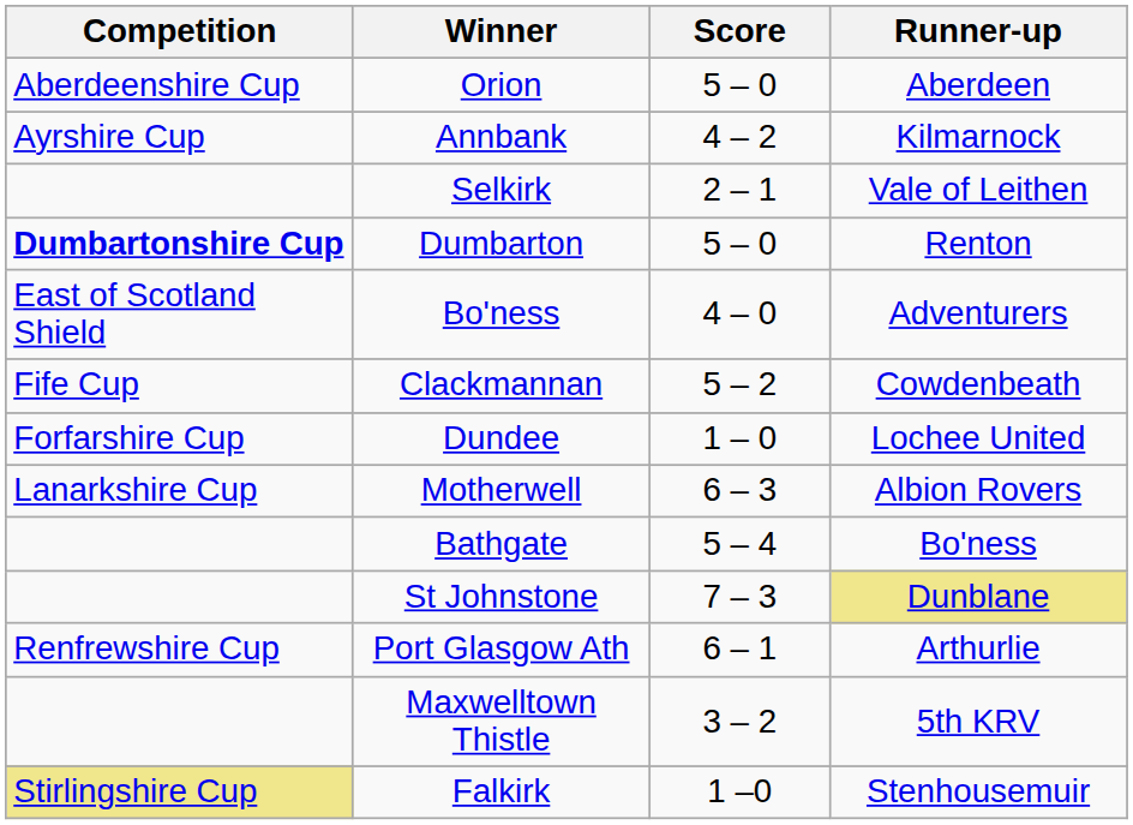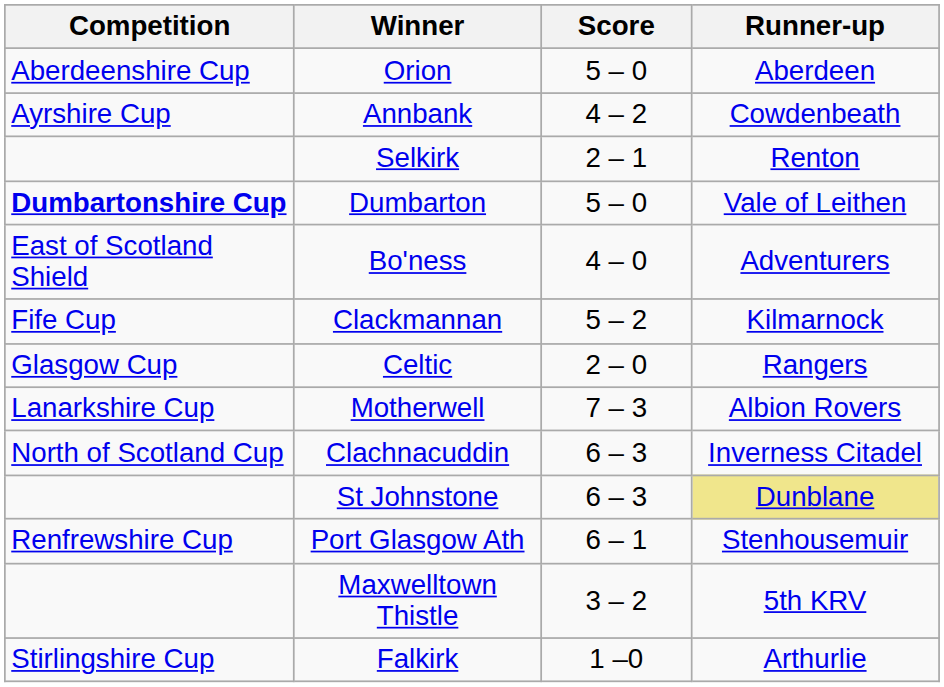 <table class="wikitable" style="text-align: center;">
 <tr>
 <th width=160>Competition</th>
 <th width=135>Winner</th>
 <th width=80>Score</th>
 <th width=135>Runner-up</th>
 </tr>
 <tr>
 <td align=left><a href='#'>Aberdeenshire Cup</a></td>
 <td><a href='#'>Orion</a></td>
 <td>5 – 0</td>
 <td><a href='#'>Aberdeen</a></td>
 </tr>
 <tr>
 <td align=left><a href='#'>Ayrshire Cup</a></td>
 <td><a href='#'>Annbank</a></td>
 <td>4 – 2</td>
-<td><a href='#'>Kilmarnock</a></td>
+<td><a href='#'>Cowdenbeath</a></td>
 </tr>
 <tr>
 <td align=left></td>
 <td><a href='#'>Selkirk</a></td>
 <td>2 – 1</td>
-<td><a href='#'>Vale of Leithen</a></td>
+<td><a href='#'>Renton</a></td>
 </tr>
 <tr>
 <td align=left><strong><a href='#'>Dumbartonshire Cup</a></strong></td>
 <td><a href='#'>Dumbarton</a></td>
 <td>5 – 0</td>
-<td><a href='#'>Renton</a></td>
+<td><a href='#'>Vale of Leithen</a></td>
 </tr>
 <tr>
 <td align=left><a href='#'>East of Scotland Shield</a></td>
 <td><a href='#'>Bo'ness</a></td>
 <td>4 – 0</td>
 <td><a href='#'>Adventurers</a></td>
 </tr>
 <tr>
 <td align=left><a href='#'>Fife Cup</a></td>
 <td><a href='#'>Clackmannan</a></td>
 <td>5 – 2</td>
-<td><a href='#'>Cowdenbeath</a></td>
+<td><a href='#'>Kilmarnock</a></td>
 </tr>
 <tr>
-<td align=left><a href='#'>Forfarshire Cup</a></td>
-<td><a href='#'>Dundee</a></td>
-<td>1 – 0</td>
-<td><a href='#'>Lochee United</a></td>
+<td align=left><a href='#'>Glasgow Cup</a></td>
+<td><a href='#'>Celtic</a></td>
+<td>2 – 0</td>
+<td><a href='#'>Rangers</a></td>
 </tr>
 <tr>
 <td align=left><a href='#'>Lanarkshire Cup</a></td>
 <td><a href='#'>Motherwell</a></td>
-<td>6 – 3</td>
+<td>7 – 3</td>
 <td><a href='#'>Albion Rovers</a></td>
 </tr>
 <tr>
-<td align=left></td>
-<td><a href='#'>Bathgate</a></td>
-<td>5 – 4</td>
-<td><a href='#'>Bo'ness</a></td>
+<td align=left><a href='#'>North of Scotland Cup</a></td>
+<td><a href='#'>Clachnacuddin</a></td>
+<td>6 – 3</td>
+<td><a href='#'>Inverness Citadel</a></td>
 </tr>
 <tr>
 <td align=left></td>
 <td><a href='#'>St Johnstone</a></td>
-<td>7 – 3</td>
+<td>6 – 3</td>
 <td style="background: khaki;"><a href='#'>Dunblane</a></td>
 </tr>
 <tr>
 <td align=left><a href='#'>Renfrewshire Cup</a></td>
 <td><a href='#'>Port Glasgow Ath</a></td>
 <td>6 – 1</td>
-<td><a href='#'>Arthurlie</a></td>
+<td><a href='#'>Stenhousemuir</a></td>
 </tr>
 <tr>
 <td align=left></td>
 <td><a href='#'>Maxwelltown Thistle</a></td>
 <td>3 – 2</td>
 <td><a href='#'>5th KRV</a></td>
 </tr>
 <tr>
-<td align=left style="background: khaki;"><a href='#'>Stirlingshire Cup</a></td>
+<td align=left><a href='#'>Stirlingshire Cup</a></td>
 <td><a href='#'>Falkirk</a></td>
 <td>1 –0</td>
-<td><a href='#'>Stenhousemuir</a></td>
+<td><a href='#'>Arthurlie</a></td>
 </tr>
 </table>
